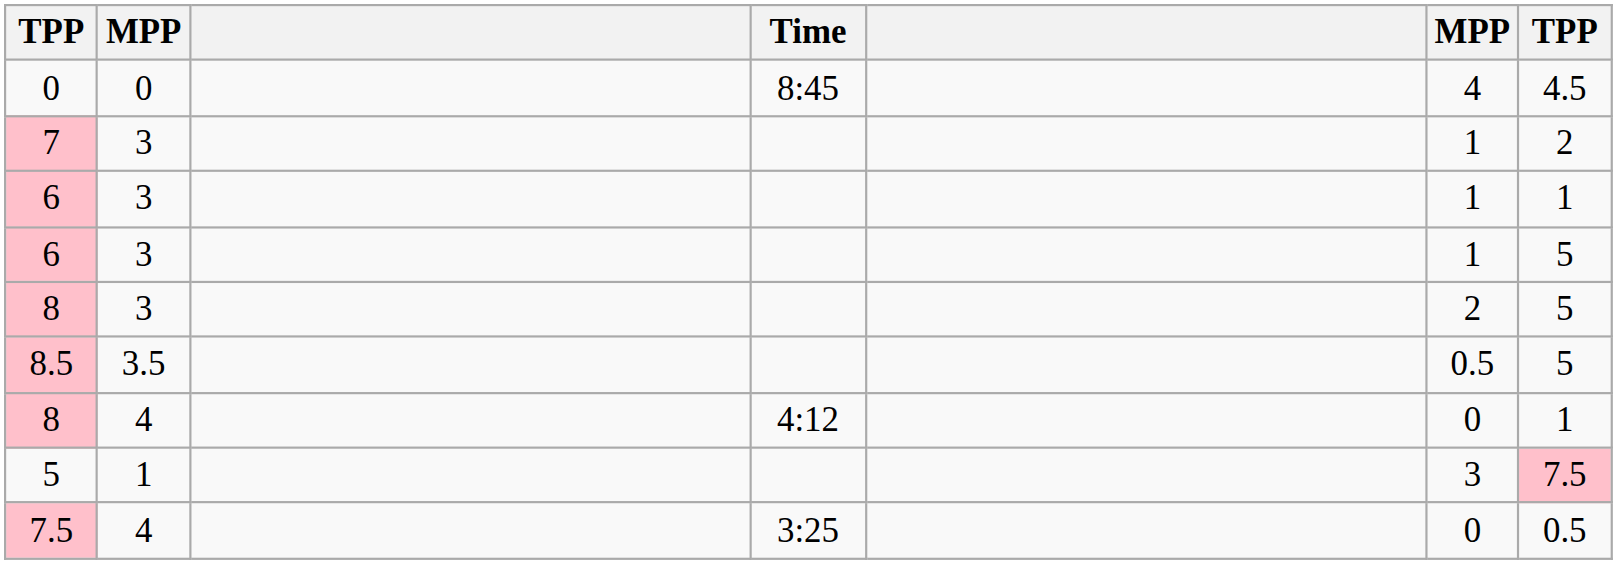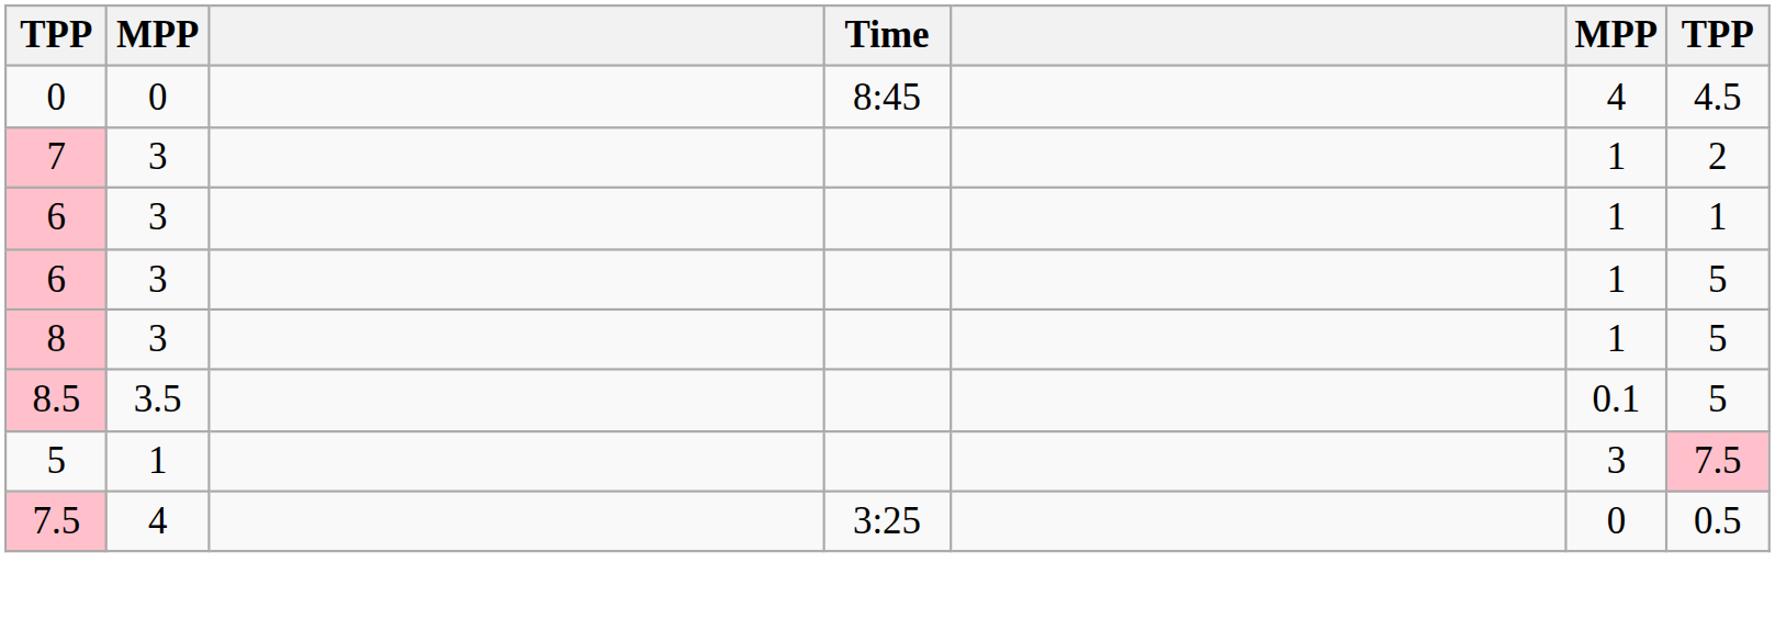 <table class="wikitable" style="text-align: center;" |>
 <tr>
 <th width="35">TPP</th>
 <th width="35">MPP</th>
 <th width="250"></th>
 <th width="45">Time</th>
 <th width="250"></th>
 <th width="35">MPP</th>
 <th width="35">TPP</th>
 </tr>
 <tr>
 <td>0</td>
 <td>0</td>
 <td style="text-align:left;"><strong></strong></td>
 <td>8:45</td>
 <td style="text-align:left;"></td>
 <td>4</td>
 <td>4.5</td>
 </tr>
 <tr>
 <td bgcolor=pink>7</td>
 <td>3</td>
 <td style="text-align:left;"></td>
 <td></td>
 <td style="text-align:left;"><strong></strong></td>
 <td>1</td>
 <td>2</td>
 </tr>
 <tr>
 <td bgcolor=pink>6</td>
 <td>3</td>
 <td style="text-align:left;"></td>
 <td></td>
 <td style="text-align:left;"><strong></strong></td>
 <td>1</td>
 <td>1</td>
 </tr>
 <tr>
 <td bgcolor=pink>6</td>
 <td>3</td>
 <td style="text-align:left;"></td>
 <td></td>
 <td style="text-align:left;"><strong></strong></td>
 <td>1</td>
 <td>5</td>
 </tr>
 <tr>
 <td bgcolor=pink>8</td>
 <td>3</td>
 <td style="text-align:left;"></td>
 <td></td>
 <td style="text-align:left;"><strong></strong></td>
-<td>2</td>
+<td>1</td>
 <td>5</td>
 </tr>
 <tr>
 <td bgcolor=pink>8.5</td>
 <td>3.5</td>
 <td style="text-align:left;"></td>
 <td></td>
 <td style="text-align:left;"><strong></strong></td>
-<td>0.5</td>
+<td>0.1</td>
 <td>5</td>
-</tr>
-<tr>
-<td bgcolor=pink>8</td>
-<td>4</td>
-<td style="text-align:left;"></td>
-<td>4:12</td>
-<td style="text-align:left;"><strong></strong></td>
-<td>0</td>
-<td>1</td>
 </tr>
 <tr>
 <td>5</td>
 <td>1</td>
 <td style="text-align:left;"><strong></strong></td>
 <td></td>
 <td style="text-align:left;"></td>
 <td>3</td>
 <td bgcolor=pink>7.5</td>
 </tr>
 <tr>
 <td bgcolor=pink>7.5</td>
 <td>4</td>
 <td style="text-align:left;"></td>
 <td>3:25</td>
 <td style="text-align:left;"><strong></strong></td>
 <td>0</td>
 <td>0.5</td>
 </tr>
 </table>
